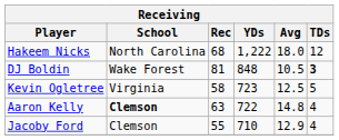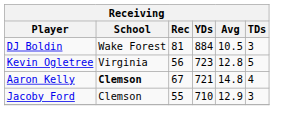 <table class="wikitable">
 <tr>
 <th colspan="6" align="center">Receiving</th>
 </tr>
 <tr>
 <th>Player</th>
 <th>School</th>
 <th>Rec</th>
 <th>YDs</th>
 <th>Avg</th>
 <th>TDs</th>
 </tr>
 <tr>
-<td><a href='#'>Hakeem Nicks</a></td>
-<td>North Carolina</td>
-<td>68</td>
-<td>1,222</td>
-<td>18.0</td>
-<td>12</td>
-</tr>
-<tr>
 <td><a href='#'>DJ Boldin</a></td>
 <td>Wake Forest</td>
 <td>81</td>
-<td>848</td>
+<td>884</td>
 <td>10.5</td>
-<td><strong>3</strong></td>
+<td>3</td>
 </tr>
 <tr>
 <td><a href='#'>Kevin Ogletree</a></td>
 <td>Virginia</td>
-<td>58</td>
+<td>56</td>
 <td>723</td>
-<td>12.5</td>
+<td>12.8</td>
 <td>5</td>
 </tr>
 <tr>
 <td><a href='#'>Aaron Kelly</a></td>
 <td><strong>Clemson</strong></td>
-<td>63</td>
-<td>722</td>
+<td>67</td>
+<td>721</td>
 <td>14.8</td>
 <td>4</td>
 </tr>
 <tr>
 <td><a href='#'>Jacoby Ford</a></td>
 <td>Clemson</td>
 <td>55</td>
 <td>710</td>
 <td>12.9</td>
-<td>4</td>
+<td>3</td>
 </tr>
 <tr>
 </tr>
 </table>
